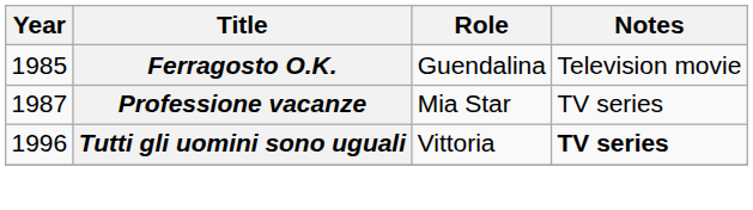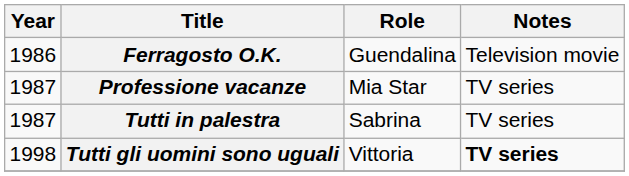 <table class="wikitable sortable plainrowheaders">
 <tr>
 <th scope="col">Year</th>
 <th scope="col">Title</th>
 <th scope="col">Role</th>
 <th scope="col" class="unsortable">Notes</th>
 </tr>
 <tr>
-<td style="text-align:center;">1985</td>
+<td style="text-align:center;">1986</td>
 <th scope="row"><em>Ferragosto O.K.</em></th>
 <td>Guendalina</td>
 <td>Television movie</td>
 </tr>
 <tr>
 <td style="text-align:center;">1987</td>
 <th scope="row"><em>Professione vacanze</em></th>
 <td>Mia Star</td>
 <td>TV series</td>
 </tr>
 <tr>
-<td style="text-align:center;">1996</td>
+<td style="text-align:center;">1987</td>
+<th scope="row"><em>Tutti in palestra</em></th>
+<td>Sabrina</td>
+<td>TV series</td>
+</tr>
+<tr>
+<td style="text-align:center;">1998</td>
 <th scope="row"><em>Tutti gli uomini sono uguali</em></th>
 <td>Vittoria</td>
 <td><strong>TV series</strong></td>
 </tr>
 <tr>
 </tr>
 </table>
